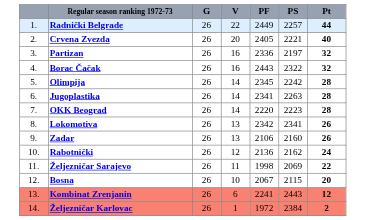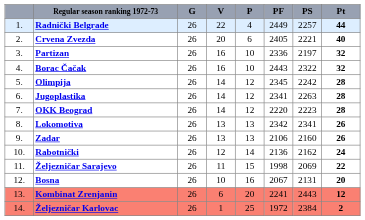 <table align=center style="font-size: 90%; border-collapse:collapse" border=1 cellspacing=0 cellpadding=2>
 <tr align=center bgcolor=#98A1B2>
 <th width=40></th>
 <th width=220><span><small>Regular season ranking 1972-73</small></span></th>
 <th width="40"><span>G</span></th>
 <th width="40"><span>V</span></th>
+<th width="40"><span>P</span></th>
 <th width="40"><span>PF</span></th>
 <th width="40"><span>PS</span></th>
 <th width="55"><span>Pt</span></th>
 </tr>
 <tr align=center style="background:#DDEEFF">
 <td>1.</td>
 <td style="text-align:left;"><strong><a href='#'>Radnički Belgrade</a></strong></td>
 <td>26</td>
 <td>22</td>
+<td>4</td>
 <td>2449</td>
 <td>2257</td>
 <td><strong>44</strong></td>
 </tr>
 <tr align=center>
 <td>2.</td>
 <td style="text-align:left;"><strong><a href='#'>Crvena Zvezda</a></strong></td>
 <td>26</td>
 <td>20</td>
+<td>6</td>
 <td>2405</td>
 <td>2221</td>
 <td><strong>40</strong></td>
 </tr>
 <tr align=center>
 <td>3.</td>
 <td style="text-align:left;"><strong><a href='#'>Partizan</a></strong></td>
 <td>26</td>
 <td>16</td>
+<td>10</td>
 <td>2336</td>
 <td>2197</td>
 <td><strong>32</strong></td>
 </tr>
 <tr align=center>
 <td>4.</td>
 <td style="text-align:left;"><strong><a href='#'>Borac Čačak</a></strong></td>
 <td>26</td>
 <td>16</td>
+<td>10</td>
 <td>2443</td>
 <td>2322</td>
 <td><strong>32</strong></td>
 </tr>
 <tr align=center>
 <td>5.</td>
 <td style="text-align:left;"><strong><a href='#'>Olimpija</a></strong></td>
 <td>26</td>
 <td>14</td>
+<td>12</td>
 <td>2345</td>
 <td>2242</td>
 <td><strong>28</strong></td>
 </tr>
 <tr align=center>
 <td>6.</td>
 <td style="text-align:left;"><strong><a href='#'>Jugoplastika</a></strong></td>
 <td>26</td>
 <td>14</td>
+<td>12</td>
 <td>2341</td>
 <td>2263</td>
 <td><strong>28</strong></td>
 </tr>
 <tr align=center>
 <td>7.</td>
 <td style="text-align:left;"><strong><a href='#'>OKK Beograd</a></strong></td>
 <td>26</td>
 <td>14</td>
+<td>12</td>
 <td>2220</td>
 <td>2223</td>
 <td><strong>28</strong></td>
 </tr>
 <tr align=center>
 <td>8.</td>
 <td style="text-align:left;"><strong><a href='#'>Lokomotiva</a></strong></td>
 <td>26</td>
+<td>13</td>
 <td>13</td>
 <td>2342</td>
 <td>2341</td>
 <td><strong>26</strong></td>
 </tr>
 <tr align=center>
 <td>9.</td>
 <td style="text-align:left;"><strong><a href='#'>Zadar</a></strong></td>
 <td>26</td>
 <td>13</td>
+<td>13</td>
 <td>2106</td>
 <td>2160</td>
 <td><strong>26</strong></td>
 </tr>
 <tr align=center>
 <td>10.</td>
 <td style="text-align:left;"><strong><a href='#'>Rabotnički</a></strong></td>
 <td>26</td>
 <td>12</td>
+<td>14</td>
 <td>2136</td>
 <td>2162</td>
 <td><strong>24</strong></td>
 </tr>
 <tr align=center>
 <td>11.</td>
 <td style="text-align:left;"><strong><a href='#'>Željezničar Sarajevo</a></strong></td>
 <td>26</td>
 <td>11</td>
+<td>15</td>
 <td>1998</td>
 <td>2069</td>
 <td><strong>22</strong></td>
 </tr>
 <tr align=center>
 <td>12.</td>
 <td style="text-align:left;"><strong><a href='#'>Bosna</a></strong></td>
 <td>26</td>
 <td>10</td>
+<td>16</td>
 <td>2067</td>
-<td>2115</td>
+<td>2131</td>
 <td><strong>20</strong></td>
 </tr>
 <tr align=center style="background:#FA8072">
 <td>13.</td>
 <td style="text-align:left;"><strong><a href='#'>Kombinat Zrenjanin</a></strong></td>
 <td>26</td>
 <td>6</td>
+<td>20</td>
 <td>2241</td>
 <td>2443</td>
 <td><strong>12</strong></td>
 </tr>
 <tr align=center style="background:#FA8072">
 <td>14.</td>
 <td style="text-align:left;"><strong><a href='#'>Željezničar Karlovac</a></strong></td>
 <td>26</td>
 <td>1</td>
+<td>25</td>
 <td>1972</td>
 <td>2384</td>
 <td><strong>2</strong></td>
 </tr>
 </table>
